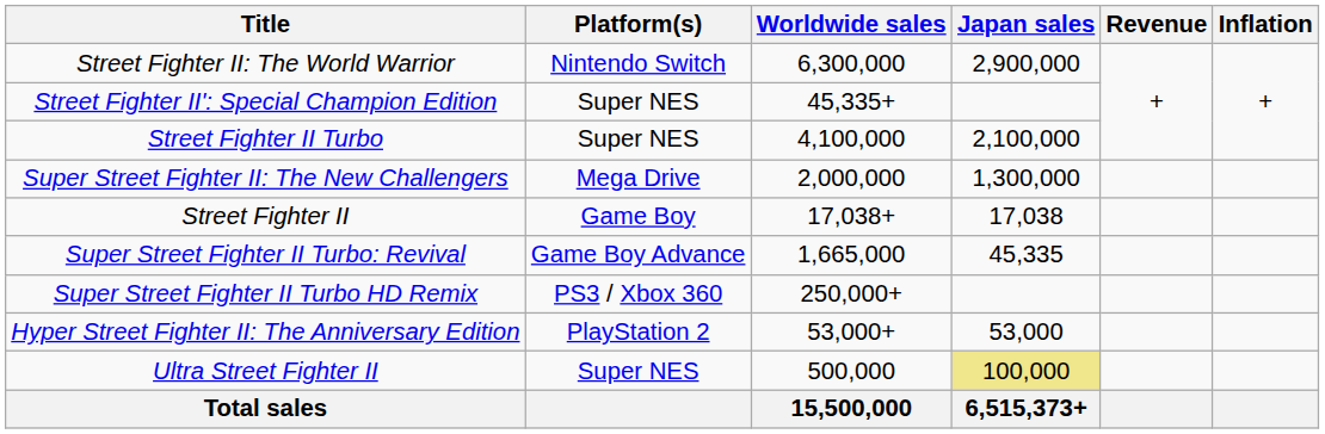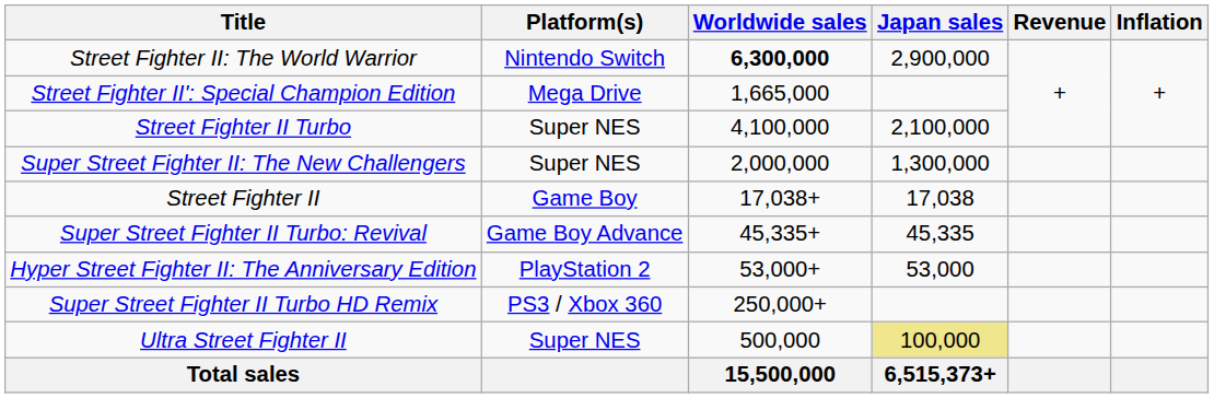 <table class="wikitable sortable" style="text-align:center">
 <tr>
 <th>Title</th>
 <th>Platform(s)</th>
 <th data-sort-type="number"><a href='#'>Worldwide sales</a></th>
 <th data-sort-type="number"><a href='#'>Japan sales</a></th>
 <th>Revenue</th>
 <th>Inflation</th>
 </tr>
 <tr>
 <td><em>Street Fighter II: The World Warrior</em></td>
 <td><a href='#'>Nintendo Switch</a></td>
-<td>6,300,000</td>
+<td><strong>6,300,000</strong></td>
 <td>2,900,000</td>
 <td rowspan="3">+</td>
 <td rowspan="3">+</td>
 </tr>
 <tr>
 <td><em><a href='#'>Street Fighter II': Special Champion Edition</a></em></td>
-<td>Super NES</td>
-<td>45,335+</td>
+<td><a href='#'>Mega Drive</a></td>
+<td>1,665,000</td>
 <td></td>
 </tr>
 <tr>
 <td><em><a href='#'>Street Fighter II Turbo</a></em></td>
 <td>Super NES</td>
 <td>4,100,000</td>
 <td>2,100,000</td>
 </tr>
 <tr>
 <td><em><a href='#'>Super Street Fighter II: The New Challengers</a></em></td>
-<td><a href='#'>Mega Drive</a></td>
+<td>Super NES</td>
 <td>2,000,000</td>
 <td>1,300,000</td>
 <td></td>
 <td></td>
 </tr>
 <tr>
 <td><em>Street Fighter II</em></td>
 <td><a href='#'>Game Boy</a></td>
 <td>17,038+</td>
 <td>17,038</td>
 <td></td>
 <td></td>
 </tr>
 <tr>
 <td><em><a href='#'>Super Street Fighter II Turbo: Revival</a></em></td>
 <td><a href='#'>Game Boy Advance</a></td>
-<td>1,665,000</td>
+<td>45,335+</td>
 <td>45,335</td>
+<td></td>
+<td></td>
+</tr>
+<tr>
+<td><em><a href='#'>Hyper Street Fighter II: The Anniversary Edition</a></em></td>
+<td><a href='#'>PlayStation 2</a></td>
+<td>53,000+</td>
+<td>53,000</td>
 <td></td>
 <td></td>
 </tr>
 <tr>
 <td><em><a href='#'>Super Street Fighter II Turbo HD Remix</a></em></td>
 <td><a href='#'>PS3</a> / <a href='#'>Xbox 360</a></td>
 <td>250,000+</td>
 <td></td>
-<td></td>
-<td></td>
-</tr>
-<tr>
-<td><em><a href='#'>Hyper Street Fighter II: The Anniversary Edition</a></em></td>
-<td><a href='#'>PlayStation 2</a></td>
-<td>53,000+</td>
-<td>53,000</td>
 <td></td>
 <td></td>
 </tr>
 <tr>
 <td><em><a href='#'>Ultra Street Fighter II</a></em></td>
 <td><a href='#'>Super NES</a></td>
 <td>500,000</td>
 <td style="background: khaki;">100,000</td>
 <td></td>
 <td></td>
 </tr>
 <tr>
 <th>Total sales</th>
 <th></th>
 <th>15,500,000</th>
 <th>6,515,373+</th>
 <th></th>
 <th></th>
 </tr>
 </table>
